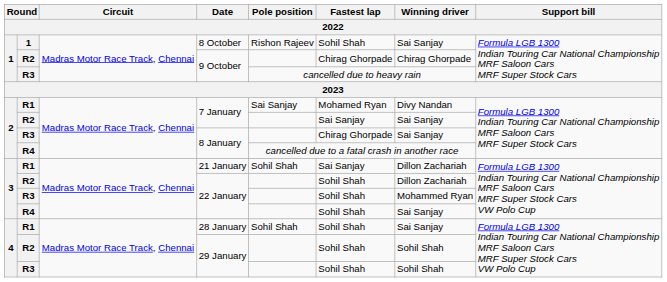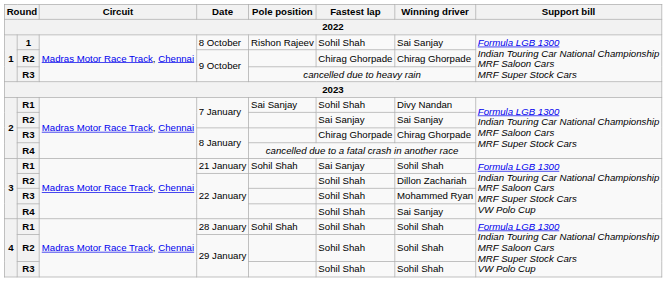 <table class="wikitable" style="font-size: 85%">
 <tr>
 <th colspan="2">Round</th>
 <th>Circuit</th>
 <th>Date</th>
 <th>Pole position</th>
 <th>Fastest lap</th>
 <th>Winning driver</th>
 <th>Support bill</th>
 </tr>
 <tr>
 <th colspan="8">2022</th>
 </tr>
 <tr>
 <th rowspan="3">1</th>
 <th>1</th>
 <td rowspan="3"> <a href='#'>Madras Motor Race Track</a>, <a href='#'>Chennai</a></td>
 <td>8 October</td>
 <td> Rishon Rajeev</td>
 <td> Sohil Shah</td>
 <td> Sai Sanjay</td>
 <td rowspan="3"><em><a href='#'>Formula LGB 1300</a><br>Indian Touring Car National Championship<br>MRF Saloon Cars<br>MRF Super Stock Cars</em></td>
 </tr>
 <tr>
 <th>R2</th>
 <td rowspan="2">9 October</td>
 <td></td>
 <td> Chirag Ghorpade</td>
 <td> Chirag Ghorpade</td>
 </tr>
 <tr>
 <th>R3</th>
 <td colspan="3" align="center"><em>cancelled due to heavy rain</em></td>
 </tr>
 <tr>
 <th colspan="8">2023</th>
 </tr>
 <tr>
 <th rowspan="4">2</th>
 <th>R1</th>
 <td rowspan="4"> <a href='#'>Madras Motor Race Track</a>, <a href='#'>Chennai</a></td>
 <td rowspan="2">7 January</td>
 <td> Sai Sanjay</td>
-<td> Mohamed Ryan</td>
+<td> Sohil Shah</td>
 <td> Divy Nandan</td>
 <td rowspan="4"><em><a href='#'>Formula LGB 1300</a><br>Indian Touring Car National Championship<br>MRF Saloon Cars<br>MRF Super Stock Cars</em></td>
 </tr>
 <tr>
 <th>R2</th>
 <td></td>
 <td> Sai Sanjay</td>
 <td> Sai Sanjay</td>
 </tr>
 <tr>
 <th>R3</th>
 <td rowspan="2">8 January</td>
 <td></td>
 <td> Chirag Ghorpade</td>
-<td> Sai Sanjay</td>
+<td> Chirag Ghorpade</td>
 </tr>
 <tr>
 <th>R4</th>
 <td colspan="3" align="center"><em>cancelled due to a fatal crash in another race</em></td>
 </tr>
 <tr>
 <th rowspan="4">3</th>
 <th>R1</th>
 <td rowspan="4"> <a href='#'>Madras Motor Race Track</a>, <a href='#'>Chennai</a></td>
 <td>21 January</td>
 <td> Sohil Shah</td>
 <td> Sai Sanjay</td>
-<td> Dillon Zachariah</td>
+<td> Sohil Shah</td>
 <td rowspan="4"><em><a href='#'>Formula LGB 1300</a><br>Indian Touring Car National Championship<br>MRF Saloon Cars<br>MRF Super Stock Cars<br>VW Polo Cup</em></td>
 </tr>
 <tr>
 <th>R2</th>
 <td rowspan="3">22 January</td>
 <td></td>
 <td> Sohil Shah</td>
 <td> Dillon Zachariah</td>
 </tr>
 <tr>
 <th>R3</th>
 <td></td>
 <td> Sohil Shah</td>
 <td> Mohammed Ryan</td>
 </tr>
 <tr>
 <th>R4</th>
 <td></td>
 <td> Sohil Shah</td>
 <td> Sai Sanjay</td>
 </tr>
 <tr>
 <th rowspan="3">4</th>
 <th>R1</th>
 <td rowspan="3"> <a href='#'>Madras Motor Race Track</a>, <a href='#'>Chennai</a></td>
 <td>28 January</td>
 <td> Sohil Shah</td>
 <td> Sohil Shah</td>
-<td> Sai Sanjay</td>
+<td> Sohil Shah</td>
 <td rowspan="3"><em><a href='#'>Formula LGB 1300</a><br>Indian Touring Car National Championship<br>MRF Saloon Cars<br>MRF Super Stock Cars<br>VW Polo Cup</em></td>
 </tr>
 <tr>
 <th>R2</th>
 <td rowspan=2>29 January</td>
 <td></td>
 <td> Sohil Shah</td>
 <td> Sohil Shah</td>
 </tr>
 <tr>
 <th>R3</th>
 <td></td>
 <td> Sohil Shah</td>
 <td> Sohil Shah</td>
 </tr>
 </table>
